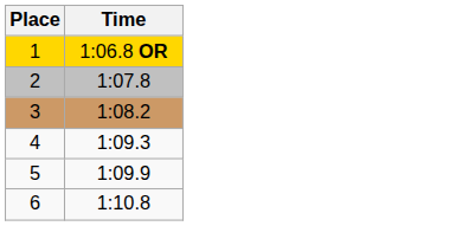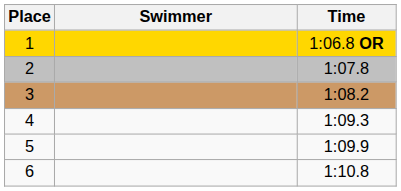 <table class=wikitable style="text-align:center">
 <tr>
 <th>Place</th>
+<th width=230>Swimmer</th>
 <th width=90>Time</th>
 </tr>
 <tr bgcolor=gold>
 <td>1</td>
+<td align=left></td>
 <td>1:06.8 <strong>OR</strong></td>
 </tr>
 <tr bgcolor=silver>
 <td>2</td>
+<td align=left></td>
 <td>1:07.8</td>
 </tr>
 <tr bgcolor=cc9966>
 <td>3</td>
+<td align=left></td>
 <td>1:08.2</td>
 </tr>
 <tr>
 <td>4</td>
+<td align=left></td>
 <td>1:09.3</td>
 </tr>
 <tr>
 <td>5</td>
+<td align=left></td>
 <td>1:09.9</td>
 </tr>
 <tr>
 <td>6</td>
+<td align=left></td>
 <td>1:10.8</td>
 </tr>
 </table>
